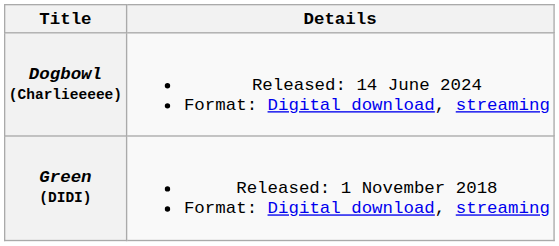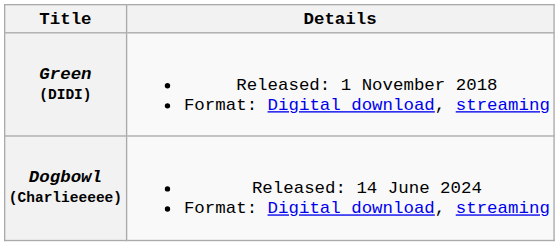 <table class="wikitable plainrowheaders" style="text-align:center;">
 <tr>
 <th scope="col">Title</th>
 <th scope="col">Details</th>
 </tr>
 <tr>
+<th scope="row"><em>Green</em><br><small>(DIDI)</small></th>
+<td><br><ul><li>Released: 1 November 2018</li><li>Format: <a href='#'>Digital download</a>, <a href='#'>streaming</a></li></ul></td>
+</tr>
+<tr>
 <th scope="row"><em>Dogbowl</em><br><small>(Charlieeeee)</small></th>
 <td><br><ul><li>Released: 14 June 2024</li><li>Format: <a href='#'>Digital download</a>, <a href='#'>streaming</a></li></ul></td>
 </tr>
-<tr>
-<th scope="row"><em>Green</em><br><small>(DIDI)</small></th>
-<td><br><ul><li>Released: 1 November 2018</li><li>Format: <a href='#'>Digital download</a>, <a href='#'>streaming</a></li></ul></td>
-</tr>
 </table>
